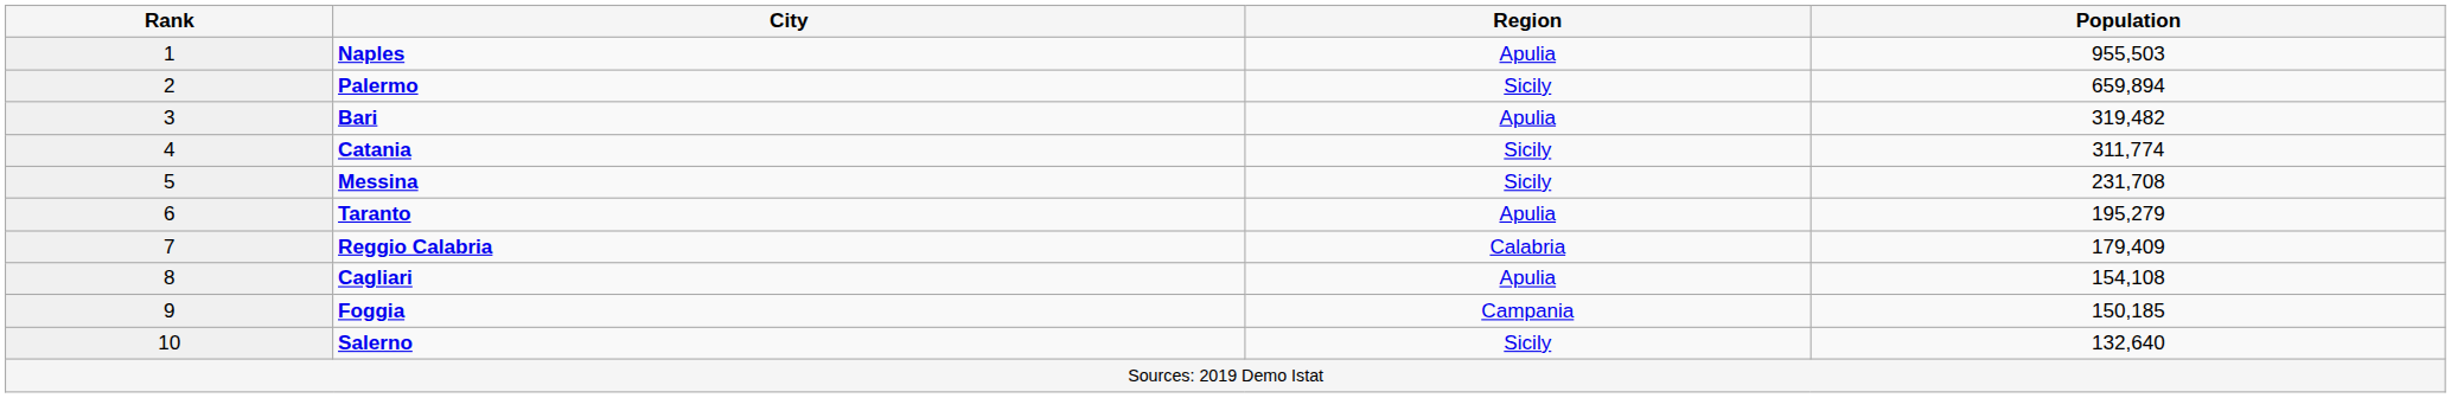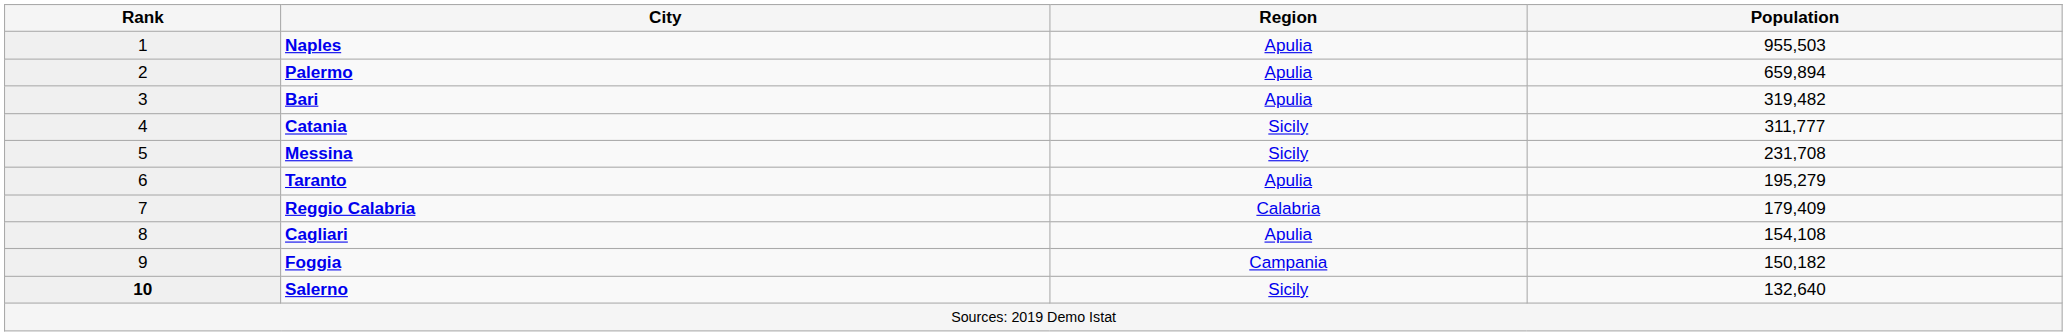 <table class="wikitable" style="text-align:center; width:97%; margin-right:10px;">
 <tr>
 <th style="text-align:center; background:#f5f5f5;">Rank</th>
 <th style="text-align:center; background:#f5f5f5;">City</th>
 <th style="text-align:center; background:#f5f5f5;">Region</th>
 <th style="text-align:center; background:#f5f5f5;">Population</th>
 </tr>
 <tr>
 <td style="text-align:center; background:#f0f0f0;">1</td>
 <td align=left><strong><a href='#'>Naples</a></strong></td>
 <td><a href='#'>Apulia</a></td>
 <td>955,503</td>
 </tr>
 <tr>
 <td style="text-align:center; background:#f0f0f0;">2</td>
 <td align=left><strong><a href='#'>Palermo</a></strong></td>
-<td><a href='#'>Sicily</a></td>
+<td><a href='#'>Apulia</a></td>
 <td>659,894</td>
 </tr>
 <tr>
 <td style="text-align:center; background:#f0f0f0;">3</td>
 <td align=left><strong><a href='#'>Bari</a></strong></td>
 <td><a href='#'>Apulia</a></td>
 <td>319,482</td>
 </tr>
 <tr>
 <td style="text-align:center; background:#f0f0f0;">4</td>
 <td align=left><strong><a href='#'>Catania</a></strong></td>
 <td><a href='#'>Sicily</a></td>
-<td>311,774</td>
+<td>311,777</td>
 </tr>
 <tr>
 <td style="text-align:center; background:#f0f0f0;">5</td>
 <td align=left><strong><a href='#'>Messina</a></strong></td>
 <td><a href='#'>Sicily</a></td>
 <td>231,708</td>
 </tr>
 <tr>
 <td style="text-align:center; background:#f0f0f0;">6</td>
 <td align=left><strong><a href='#'>Taranto</a></strong></td>
 <td><a href='#'>Apulia</a></td>
 <td>195,279</td>
 </tr>
 <tr>
 <td style="text-align:center; background:#f0f0f0;">7</td>
 <td align=left><strong><a href='#'>Reggio Calabria</a></strong></td>
 <td><a href='#'>Calabria</a></td>
 <td>179,409</td>
 </tr>
 <tr>
 <td style="text-align:center; background:#f0f0f0;">8</td>
 <td align=left><strong><a href='#'>Cagliari</a></strong></td>
 <td><a href='#'>Apulia</a></td>
 <td>154,108</td>
 </tr>
 <tr>
 <td style="text-align:center; background:#f0f0f0;">9</td>
 <td align=left><strong><a href='#'>Foggia</a></strong></td>
 <td><a href='#'>Campania</a></td>
-<td>150,185</td>
+<td>150,182</td>
 </tr>
 <tr>
-<td style="text-align:center; background:#f0f0f0;">10</td>
+<td style="text-align:center; background:#f0f0f0;"><strong>10</strong></td>
 <td align=left><strong><a href='#'>Salerno</a></strong></td>
 <td><a href='#'>Sicily</a></td>
 <td>132,640</td>
 </tr>
 <tr>
 <td colspan="5" style="text-align:center; background:#f5f5f5;"><small>Sources: 2019 Demo Istat</small></td>
 </tr>
 </table>
